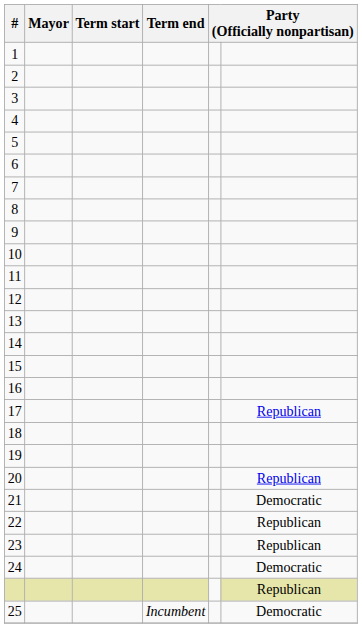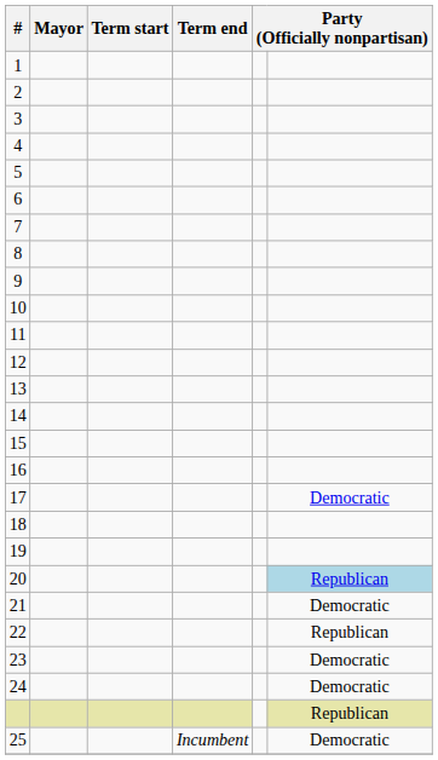 <table class="wikitable" style="clear:right; text-align:center">
 <tr>
 <th>#</th>
 <th>Mayor</th>
 <th>Term start</th>
 <th>Term end</th>
 <th colspan="2" class="unsortable">Party<br>(Officially nonpartisan)</th>
 </tr>
 <tr>
 <td align=center>1</td>
 <td></td>
 <td align=center></td>
 <td align=center></td>
 <td></td>
 <td></td>
 </tr>
 <tr>
 <td align=center>2</td>
 <td></td>
 <td align=center></td>
 <td align=center></td>
 <td></td>
 <td></td>
 </tr>
 <tr>
 <td align=center>3</td>
 <td></td>
 <td align=center></td>
 <td align=center></td>
 <td></td>
 <td></td>
 </tr>
 <tr>
 <td align=center>4</td>
 <td></td>
 <td align=center></td>
 <td align=center></td>
 <td></td>
 <td></td>
 </tr>
 <tr>
 <td align=center>5</td>
 <td></td>
 <td align=center></td>
 <td align=center></td>
 <td></td>
 <td></td>
 </tr>
 <tr>
 <td align=center>6</td>
 <td></td>
 <td align=center></td>
 <td align=center></td>
 <td></td>
 <td></td>
 </tr>
 <tr>
 <td align=center>7</td>
 <td></td>
 <td align=center></td>
 <td align=center></td>
 <td></td>
 <td></td>
 </tr>
 <tr>
 <td align=center>8</td>
 <td></td>
 <td align=center></td>
 <td align=center></td>
 <td></td>
 <td></td>
 </tr>
 <tr>
 <td align=center>9</td>
 <td></td>
 <td align=center></td>
 <td align=center></td>
 <td></td>
 <td></td>
 </tr>
 <tr>
 <td align=center>10</td>
 <td></td>
 <td align=center></td>
 <td align=center></td>
 <td></td>
 <td></td>
 </tr>
 <tr>
 <td align=center>11</td>
 <td></td>
 <td align=center></td>
 <td align=center></td>
 <td></td>
 <td></td>
 </tr>
 <tr>
 <td align=center>12</td>
 <td></td>
 <td align=center></td>
 <td align=center></td>
 <td></td>
 <td></td>
 </tr>
 <tr>
 <td align=center>13</td>
 <td></td>
 <td align=center></td>
 <td align=center></td>
 <td></td>
 <td></td>
 </tr>
 <tr>
 <td align=center>14</td>
 <td></td>
 <td align=center></td>
 <td align=center></td>
 <td></td>
 <td></td>
 </tr>
 <tr>
 <td align=center>15</td>
 <td></td>
 <td align=center></td>
 <td align=center></td>
 <td></td>
 <td></td>
 </tr>
 <tr>
 <td align=center>16</td>
 <td></td>
 <td align=center></td>
 <td align=center></td>
 <td></td>
 <td></td>
 </tr>
 <tr>
 <td align=center>17</td>
 <td></td>
 <td align=center></td>
 <td align=center></td>
 <td bgcolor=></td>
-<td><a href='#'>Republican</a></td>
+<td><a href='#'>Democratic</a></td>
 </tr>
 <tr>
 <td align=center>18</td>
 <td></td>
 <td align=center></td>
 <td align=center></td>
 <td></td>
 <td></td>
 </tr>
 <tr>
 <td align=center>19</td>
 <td></td>
 <td align=center></td>
 <td align=center></td>
 <td></td>
 <td></td>
 </tr>
 <tr>
 <td align=center>20</td>
 <td></td>
 <td align=center></td>
 <td align=center></td>
 <td bgcolor=></td>
-<td><a href='#'>Republican</a></td>
+<td style="background: lightblue;"><a href='#'>Republican</a></td>
 </tr>
 <tr>
 <td align=center>21</td>
 <td></td>
 <td align=center></td>
 <td align=center></td>
 <td bgcolor=></td>
 <td>Democratic</td>
 </tr>
 <tr>
 <td align=center>22</td>
 <td></td>
 <td align=center></td>
 <td align=center></td>
 <td bgcolor=></td>
 <td>Republican</td>
 </tr>
 <tr>
 <td align=center>23</td>
 <td></td>
 <td align=center></td>
 <td align=center></td>
 <td bgcolor=></td>
-<td>Republican</td>
+<td>Democratic</td>
 </tr>
 <tr>
 <td align=center>24</td>
 <td></td>
 <td align=center></td>
 <td align=center></td>
 <td bgcolor=></td>
 <td>Democratic</td>
 </tr>
 <tr>
 <th style="background: #E6E6AA;"></th>
 <td bgcolor="#e6e6aa"><br></td>
 <td bgcolor="#e6e6aa" align=center></td>
 <td bgcolor="#e6e6aa" align=center></td>
 <td bgcolor=></td>
 <td bgcolor="#e6e6aa">Republican</td>
 </tr>
 <tr>
 <td align=center>25</td>
 <td></td>
 <td align=center></td>
 <td align=center><em>Incumbent</em></td>
 <td bgcolor=></td>
 <td>Democratic</td>
 </tr>
 <tr>
 </tr>
 </table>
